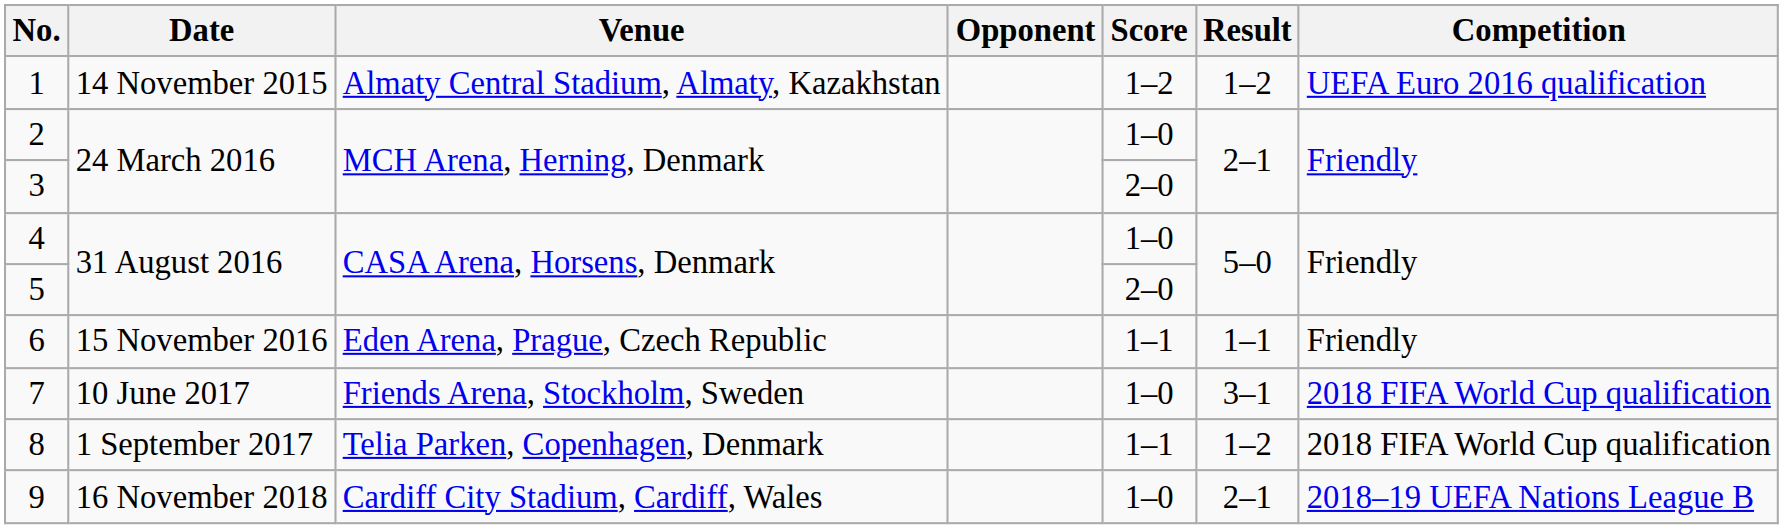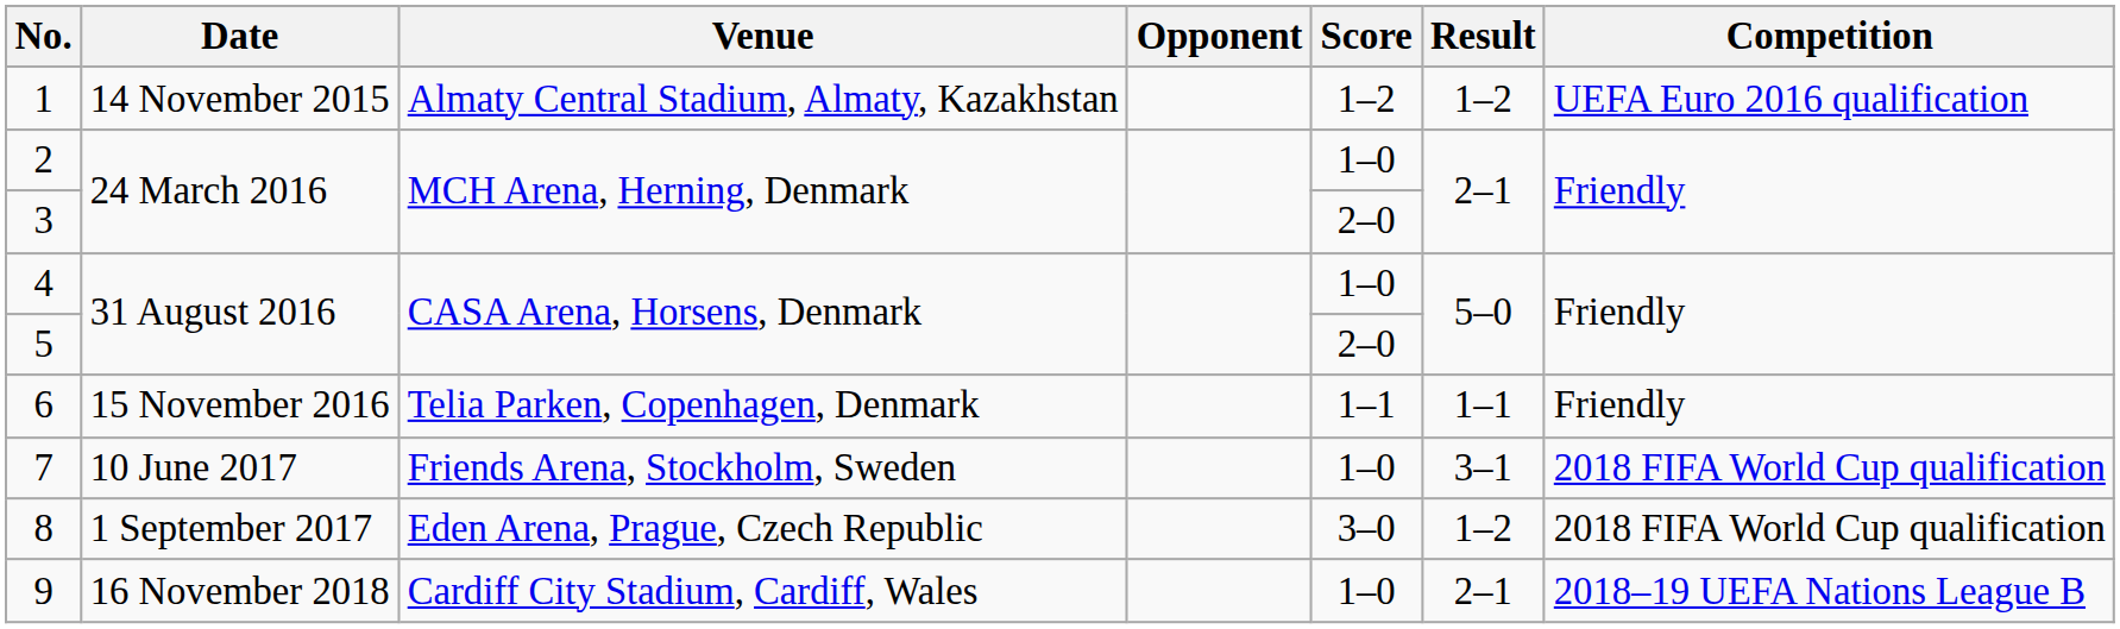 <table class="wikitable sortable">
 <tr>
 <th scope="col">No.</th>
 <th scope="col">Date</th>
 <th scope="col">Venue</th>
 <th scope="col">Opponent</th>
 <th scope="col">Score</th>
 <th scope="col">Result</th>
 <th scope="col">Competition</th>
 </tr>
 <tr>
 <td align="center">1</td>
 <td>14 November 2015</td>
 <td><a href='#'>Almaty Central Stadium</a>, <a href='#'>Almaty</a>, Kazakhstan</td>
 <td></td>
 <td align="center">1–2</td>
 <td align="center">1–2</td>
 <td><a href='#'>UEFA Euro 2016 qualification</a></td>
 </tr>
 <tr>
 <td align="center">2</td>
 <td rowspan="2">24 March 2016</td>
 <td rowspan="2"><a href='#'>MCH Arena</a>, <a href='#'>Herning</a>, Denmark</td>
 <td rowspan="2"></td>
 <td align="center">1–0</td>
 <td rowspan="2" align="center">2–1</td>
 <td rowspan="2"><a href='#'>Friendly</a></td>
 </tr>
 <tr>
 <td align="center">3</td>
 <td align="center">2–0</td>
 </tr>
 <tr>
 <td align="center">4</td>
 <td rowspan="2">31 August 2016</td>
 <td rowspan="2"><a href='#'>CASA Arena</a>, <a href='#'>Horsens</a>, Denmark</td>
 <td rowspan="2"></td>
 <td align="center">1–0</td>
 <td rowspan="2" align="center">5–0</td>
 <td rowspan="2">Friendly</td>
 </tr>
 <tr>
 <td align="center">5</td>
 <td align="center">2–0</td>
 </tr>
 <tr>
 <td align="center">6</td>
 <td>15 November 2016</td>
-<td><a href='#'>Eden Arena</a>, <a href='#'>Prague</a>, Czech Republic</td>
+<td><a href='#'>Telia Parken</a>, <a href='#'>Copenhagen</a>, Denmark</td>
 <td></td>
 <td align="center">1–1</td>
 <td align="center">1–1</td>
 <td>Friendly</td>
 </tr>
 <tr>
 <td align="center">7</td>
 <td>10 June 2017</td>
 <td><a href='#'>Friends Arena</a>, <a href='#'>Stockholm</a>, Sweden</td>
 <td></td>
 <td align="center">1–0</td>
 <td align="center">3–1</td>
 <td><a href='#'>2018 FIFA World Cup qualification</a></td>
 </tr>
 <tr>
 <td align="center">8</td>
 <td>1 September 2017</td>
-<td><a href='#'>Telia Parken</a>, <a href='#'>Copenhagen</a>, Denmark</td>
+<td><a href='#'>Eden Arena</a>, <a href='#'>Prague</a>, Czech Republic</td>
 <td></td>
-<td align="center">1–1</td>
+<td align="center">3–0</td>
 <td align="center">1–2</td>
 <td>2018 FIFA World Cup qualification</td>
 </tr>
 <tr>
 <td align="center">9</td>
 <td>16 November 2018</td>
 <td><a href='#'>Cardiff City Stadium</a>, <a href='#'>Cardiff</a>, Wales</td>
 <td></td>
 <td align="center">1–0</td>
 <td align="center">2–1</td>
 <td><a href='#'>2018–19 UEFA Nations League B</a></td>
 </tr>
 </table>
